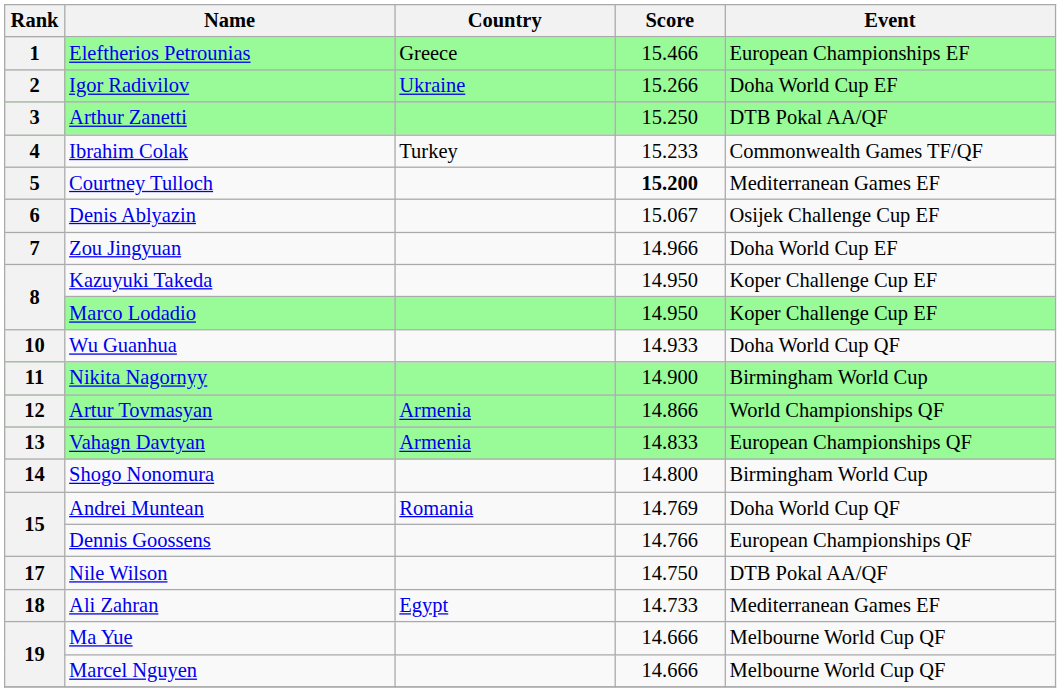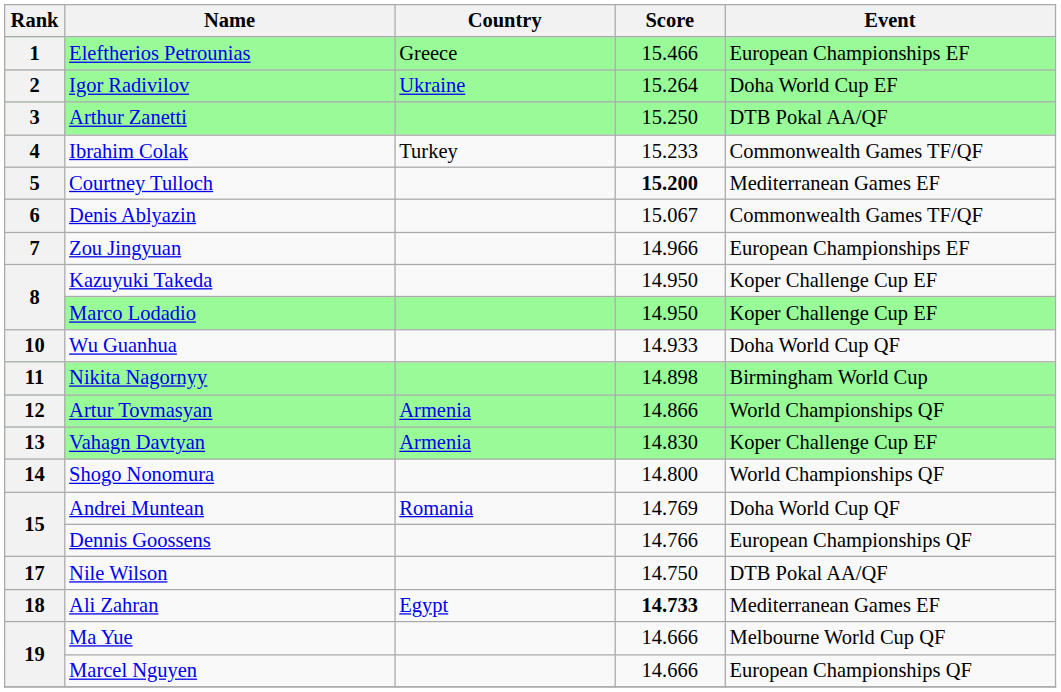 <table style="width:65%;" class="wikitable sortable">
 <tr>
 <th style="text-align:center; width:5%;">Rank</th>
 <th style="text-align:center; width:30%;">Name</th>
 <th style="text-align:center; width:20%;">Country</th>
 <th style="text-align:center; width:10%;">Score</th>
 <th style="text-align:center; width:30%;">Event</th>
 </tr>
 <tr style="background:#98fb98;">
 <th>1</th>
 <td><a href='#'>Eleftherios Petrounias</a></td>
 <td> Greece</td>
 <td align="center">15.466</td>
 <td>European Championships EF</td>
 </tr>
 <tr style="background:#98fb98;">
 <th>2</th>
 <td><a href='#'>Igor Radivilov</a></td>
 <td> <a href='#'>Ukraine</a></td>
-<td align="center">15.266</td>
+<td align="center">15.264</td>
 <td>Doha World Cup EF</td>
 </tr>
 <tr style="background:#98fb98;">
 <th>3</th>
 <td><a href='#'>Arthur Zanetti</a></td>
 <td></td>
 <td align="center">15.250</td>
 <td>DTB Pokal AA/QF</td>
 </tr>
 <tr>
 <th>4</th>
 <td><a href='#'>Ibrahim Colak</a></td>
 <td> Turkey</td>
 <td align="center">15.233</td>
 <td>Commonwealth Games TF/QF</td>
 </tr>
 <tr>
 <th>5</th>
 <td><a href='#'>Courtney Tulloch</a></td>
 <td></td>
 <td align="center"><strong>15.200</strong></td>
 <td>Mediterranean Games EF</td>
 </tr>
 <tr>
 <th>6</th>
 <td><a href='#'>Denis Ablyazin</a></td>
 <td></td>
 <td align="center">15.067</td>
-<td>Osijek Challenge Cup EF</td>
+<td>Commonwealth Games TF/QF</td>
 </tr>
 <tr>
 <th>7</th>
 <td><a href='#'>Zou Jingyuan</a></td>
 <td></td>
 <td align="center">14.966</td>
-<td>Doha World Cup EF</td>
+<td>European Championships EF</td>
 </tr>
 <tr>
 <th rowspan="2">8</th>
 <td><a href='#'>Kazuyuki Takeda</a></td>
 <td></td>
 <td align="center">14.950</td>
 <td>Koper Challenge Cup EF</td>
 </tr>
 <tr style="background:#98fb98;">
 <td><a href='#'>Marco Lodadio</a></td>
 <td></td>
 <td align="center">14.950</td>
 <td>Koper Challenge Cup EF</td>
 </tr>
 <tr>
 <th>10</th>
 <td><a href='#'>Wu Guanhua</a></td>
 <td></td>
 <td align="center">14.933</td>
 <td>Doha World Cup QF</td>
 </tr>
 <tr style="background:#98fb98;">
 <th>11</th>
 <td><a href='#'>Nikita Nagornyy</a></td>
 <td></td>
-<td align="center">14.900</td>
+<td align="center">14.898</td>
 <td>Birmingham World Cup</td>
 </tr>
 <tr style="background:#98fb98;">
 <th>12</th>
 <td><a href='#'>Artur Tovmasyan</a></td>
 <td> <a href='#'>Armenia</a></td>
 <td align="center">14.866</td>
 <td>World Championships QF</td>
 </tr>
 <tr style="background:#98fb98;">
 <th>13</th>
 <td><a href='#'>Vahagn Davtyan</a></td>
 <td> <a href='#'>Armenia</a></td>
-<td align="center">14.833</td>
-<td>European Championships QF</td>
+<td align="center">14.830</td>
+<td>Koper Challenge Cup EF</td>
 </tr>
 <tr>
 <th>14</th>
 <td><a href='#'>Shogo Nonomura</a></td>
 <td></td>
 <td align="center">14.800</td>
-<td>Birmingham World Cup</td>
+<td>World Championships QF</td>
 </tr>
 <tr>
 <th rowspan="2">15</th>
 <td><a href='#'>Andrei Muntean</a></td>
 <td> <a href='#'>Romania</a></td>
 <td align="center">14.769</td>
 <td>Doha World Cup QF</td>
 </tr>
 <tr>
 <td><a href='#'>Dennis Goossens</a></td>
 <td></td>
 <td align="center">14.766</td>
 <td>European Championships QF</td>
 </tr>
 <tr>
 <th>17</th>
 <td><a href='#'>Nile Wilson</a></td>
 <td></td>
 <td align="center">14.750</td>
 <td>DTB Pokal AA/QF</td>
 </tr>
 <tr>
 <th>18</th>
 <td><a href='#'>Ali Zahran</a></td>
 <td> <a href='#'>Egypt</a></td>
-<td align="center">14.733</td>
+<td align="center"><strong>14.733</strong></td>
 <td>Mediterranean Games EF</td>
 </tr>
 <tr>
 <th rowspan="2">19</th>
 <td><a href='#'>Ma Yue</a></td>
 <td></td>
 <td align="center">14.666</td>
 <td>Melbourne World Cup QF</td>
 </tr>
 <tr>
 <td><a href='#'>Marcel Nguyen</a></td>
 <td></td>
 <td align="center">14.666</td>
-<td>Melbourne World Cup QF</td>
+<td>European Championships QF</td>
 </tr>
 <tr>
 </tr>
 </table>
